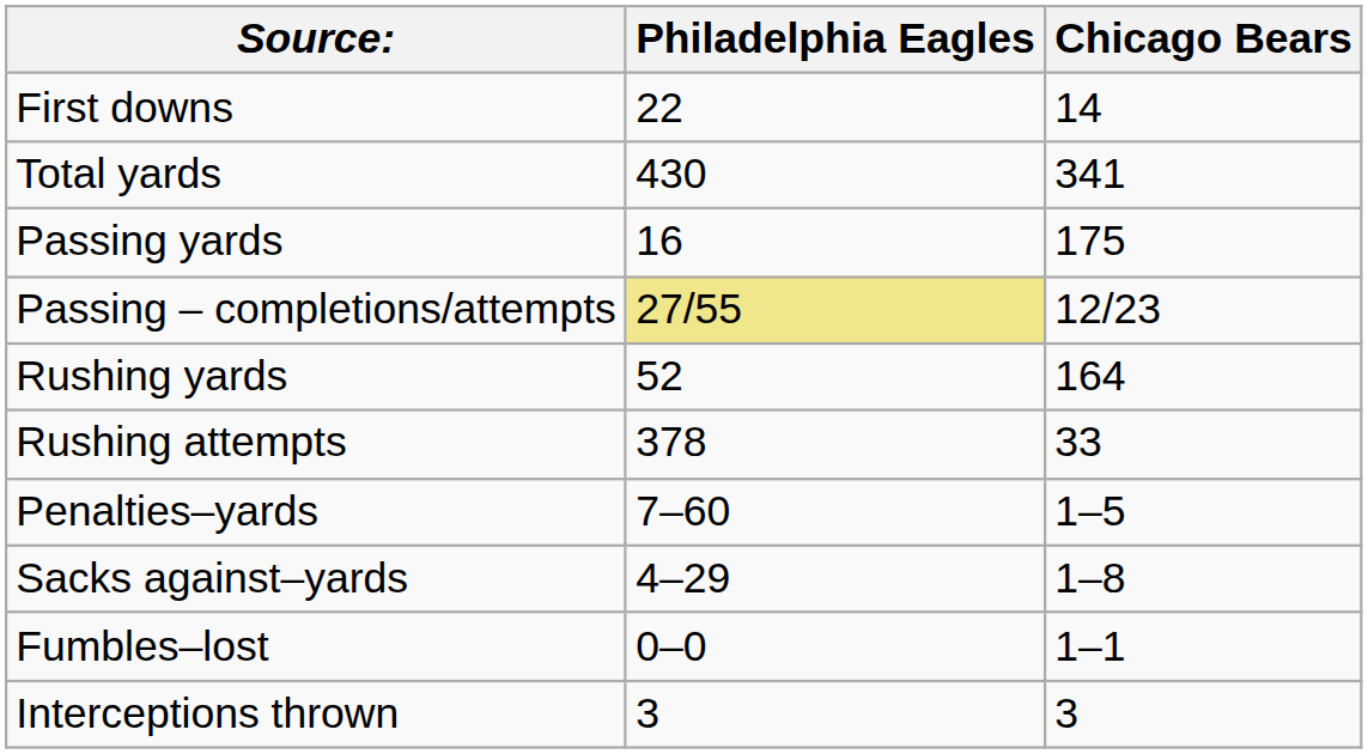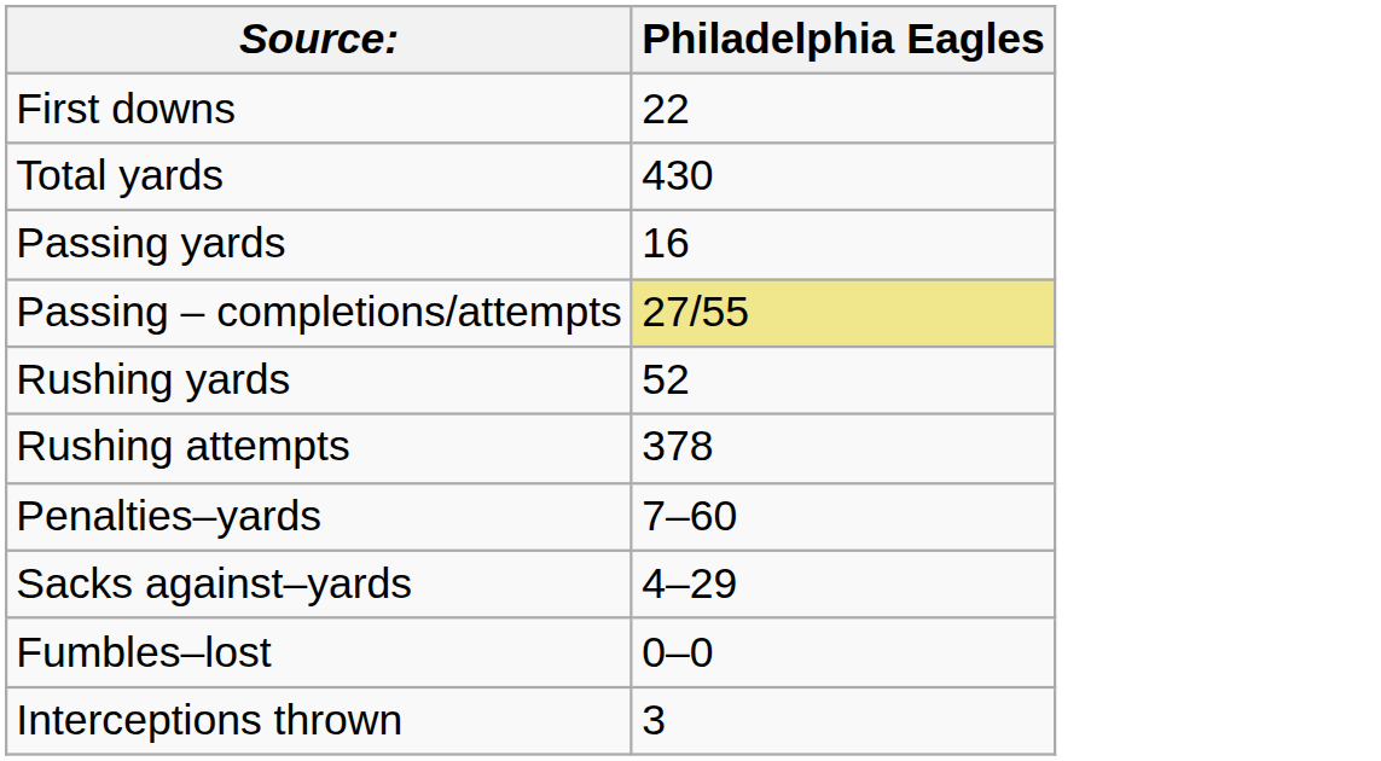 <table class="wikitable">
 <tr>
 <th><em>Source:</em></th>
 <th>Philadelphia Eagles</th>
-<th>Chicago Bears</th>
 </tr>
 <tr>
 <td>First downs</td>
 <td>22</td>
-<td>14</td>
 </tr>
 <tr>
 <td>Total yards</td>
 <td>430</td>
-<td>341</td>
 </tr>
 <tr>
 <td>Passing yards</td>
 <td>16</td>
-<td>175</td>
 </tr>
 <tr>
 <td>Passing – completions/attempts</td>
 <td style="background: khaki;">27/55</td>
-<td>12/23</td>
 </tr>
 <tr>
 <td>Rushing yards</td>
 <td>52</td>
-<td>164</td>
 </tr>
 <tr>
 <td>Rushing attempts</td>
 <td>378</td>
-<td>33</td>
 </tr>
 <tr>
 <td>Penalties–yards</td>
 <td>7–60</td>
-<td>1–5</td>
 </tr>
 <tr>
 <td>Sacks against–yards</td>
 <td>4–29</td>
-<td>1–8</td>
 </tr>
 <tr>
 <td>Fumbles–lost</td>
 <td>0–0</td>
-<td>1–1</td>
 </tr>
 <tr>
 <td>Interceptions thrown</td>
 <td>3</td>
-<td>3</td>
 </tr>
 </table>
